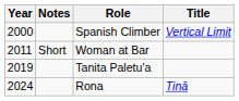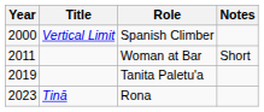 <table class="wikitable sortable">
 <tr>
 <th>Year</th>
+<th>Title</th>
+<th>Role</th>
 <th class="unsortable">Notes</th>
-<th>Role</th>
-<th>Title</th>
 </tr>
 <tr>
 <td>2000</td>
+<td><em><a href='#'>Vertical Limit</a></em></td>
+<td>Spanish Climber</td>
 <td></td>
-<td>Spanish Climber</td>
-<td><em><a href='#'>Vertical Limit</a></em></td>
 </tr>
 <tr>
 <td>2011</td>
+<td><em></em></td>
+<td>Woman at Bar</td>
 <td>Short</td>
-<td>Woman at Bar</td>
-<td><em></em></td>
 </tr>
 <tr>
 <td>2019</td>
+<td><em></em></td>
+<td>Tanita Paletu'a</td>
 <td></td>
-<td>Tanita Paletu'a</td>
-<td><em></em></td>
 </tr>
 <tr>
-<td>2024</td>
+<td>2023</td>
+<td><em><a href='#'>Tinā</a></em></td>
+<td>Rona</td>
 <td></td>
-<td>Rona</td>
-<td><em><a href='#'>Tinā</a></em></td>
 </tr>
 </table>
